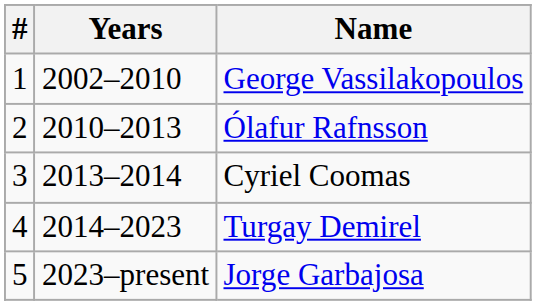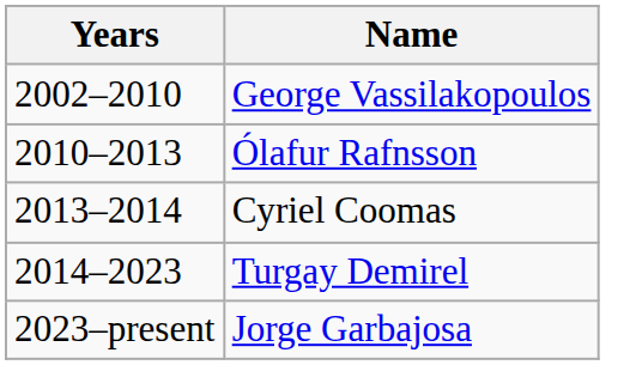 <table class="wikitable">
 <tr>
-<th>#</th>
 <th>Years</th>
 <th>Name</th>
 </tr>
 <tr>
-<td>1</td>
 <td>2002–2010</td>
 <td> <a href='#'>George Vassilakopoulos</a></td>
 </tr>
 <tr>
-<td>2</td>
 <td>2010–2013</td>
 <td> <a href='#'>Ólafur Rafnsson</a></td>
 </tr>
 <tr>
-<td>3</td>
 <td>2013–2014</td>
 <td> Cyriel Coomas</td>
 </tr>
 <tr>
-<td>4</td>
 <td>2014–2023</td>
 <td> <a href='#'>Turgay Demirel</a></td>
 </tr>
 <tr>
-<td>5</td>
 <td>2023–present</td>
 <td> <a href='#'>Jorge Garbajosa</a></td>
 </tr>
 </table>
